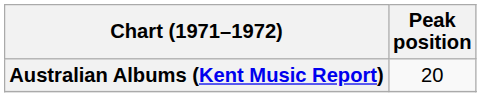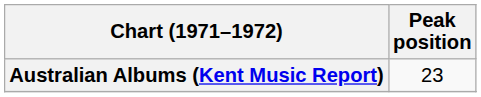 <table class="wikitable sortable plainrowheaders" style="text-align:center">
 <tr>
 <th scope="col">Chart (1971–1972)</th>
 <th scope="col">Peak<br>position</th>
 </tr>
 <tr>
 <th scope="row">Australian Albums (<a href='#'>Kent Music Report</a>)</th>
-<td style="text-align:center">20</td>
+<td style="text-align:center">23</td>
 </tr>
 <tr>
 </tr>
 <tr>
 </tr>
 <tr>
 </tr>
 <tr>
 </tr>
 </table>
